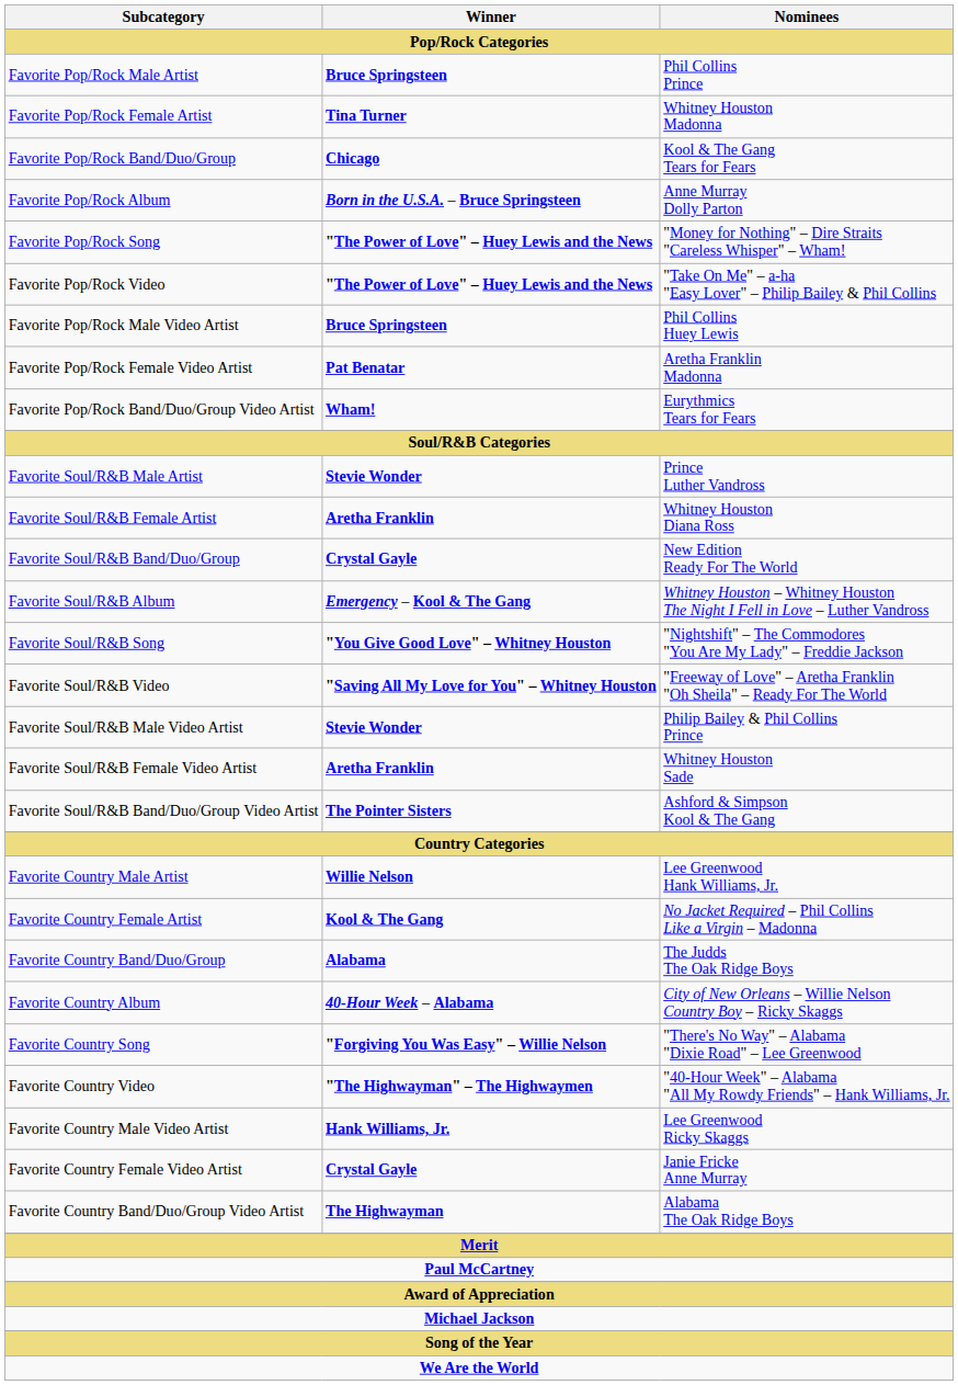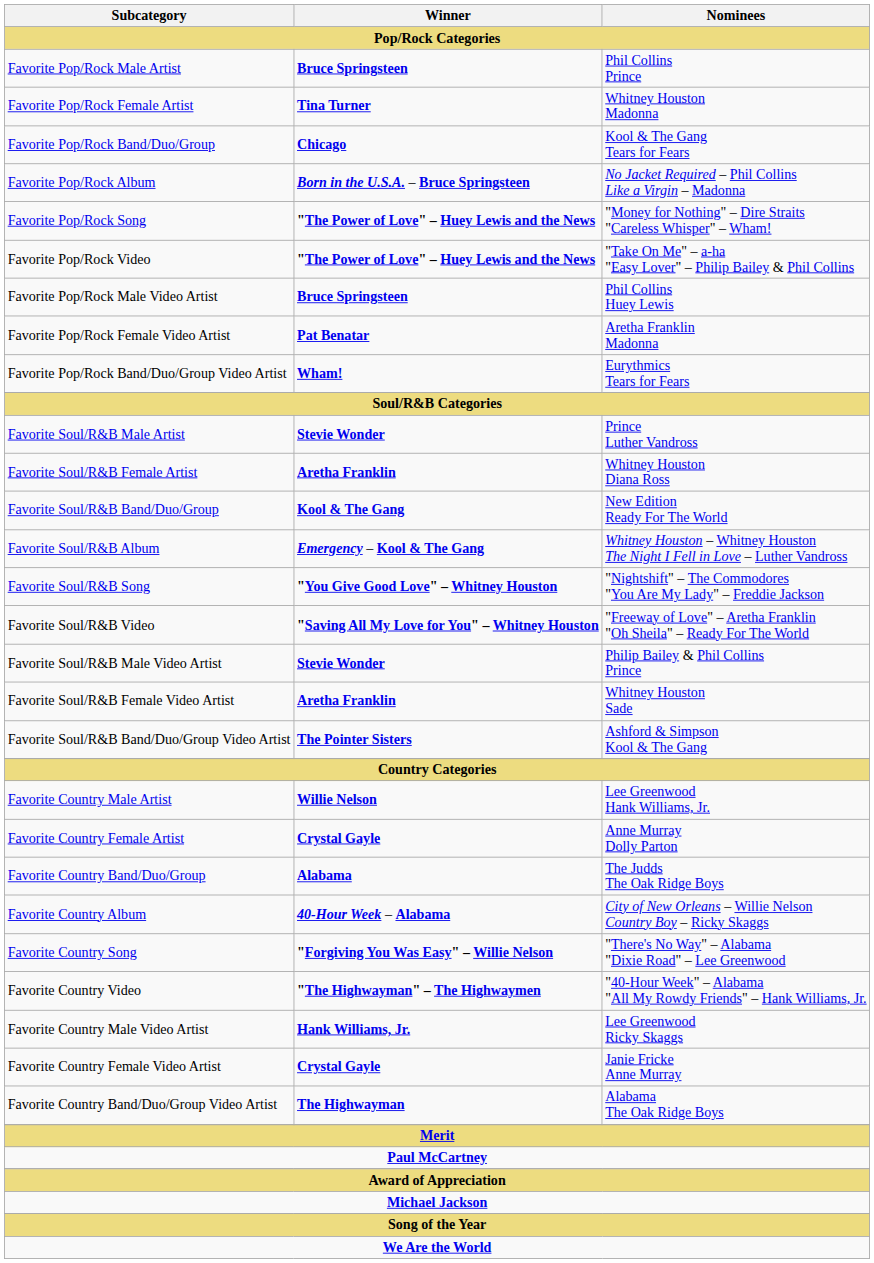 <table class=wikitable>
 <tr>
 <th><strong>Subcategory</strong></th>
 <th><strong>Winner</strong></th>
 <th><strong>Nominees</strong></th>
 </tr>
 <tr bgcolor="#EDDC80">
 <td colspan=8 align=center><strong>Pop/Rock Categories</strong></td>
 </tr>
 <tr>
 <td><a href='#'>Favorite Pop/Rock Male Artist</a></td>
 <td><strong><a href='#'>Bruce Springsteen</a></strong></td>
 <td><a href='#'>Phil Collins</a><br><a href='#'>Prince</a></td>
 </tr>
 <tr>
 <td><a href='#'>Favorite Pop/Rock Female Artist</a></td>
 <td><strong><a href='#'>Tina Turner</a></strong></td>
 <td><a href='#'>Whitney Houston</a><br><a href='#'>Madonna</a></td>
 </tr>
 <tr>
 <td><a href='#'>Favorite Pop/Rock Band/Duo/Group</a></td>
 <td><strong><a href='#'>Chicago</a></strong></td>
 <td><a href='#'>Kool & The Gang</a><br><a href='#'>Tears for Fears</a></td>
 </tr>
 <tr>
 <td><a href='#'>Favorite Pop/Rock Album</a></td>
 <td><strong><em><a href='#'>Born in the U.S.A.</a></em></strong> – <strong><a href='#'>Bruce Springsteen</a></strong></td>
-<td><a href='#'>Anne Murray</a><br><a href='#'>Dolly Parton</a></td>
+<td><em><a href='#'>No Jacket Required</a></em> – <a href='#'>Phil Collins</a><br><em><a href='#'>Like a Virgin</a></em> – <a href='#'>Madonna</a></td>
 </tr>
 <tr>
 <td><a href='#'>Favorite Pop/Rock Song</a></td>
 <td><strong>"<a href='#'>The Power of Love</a>" – <a href='#'>Huey Lewis and the News</a></strong></td>
 <td>"<a href='#'>Money for Nothing</a>" – <a href='#'>Dire Straits</a><br>"<a href='#'>Careless Whisper</a>" – <a href='#'>Wham!</a></td>
 </tr>
 <tr>
 <td>Favorite Pop/Rock Video</td>
 <td><strong>"<a href='#'>The Power of Love</a>" – <a href='#'>Huey Lewis and the News</a></strong></td>
 <td>"<a href='#'>Take On Me</a>" – <a href='#'>a-ha</a><br>"<a href='#'>Easy Lover</a>" – <a href='#'>Philip Bailey</a> & <a href='#'>Phil Collins</a></td>
 </tr>
 <tr>
 <td>Favorite Pop/Rock Male Video Artist</td>
 <td><strong><a href='#'>Bruce Springsteen</a></strong></td>
 <td><a href='#'>Phil Collins</a><br><a href='#'>Huey Lewis</a></td>
 </tr>
 <tr>
 <td>Favorite Pop/Rock Female Video Artist</td>
 <td><strong><a href='#'>Pat Benatar</a></strong></td>
 <td><a href='#'>Aretha Franklin</a><br><a href='#'>Madonna</a></td>
 </tr>
 <tr>
 <td>Favorite Pop/Rock Band/Duo/Group Video Artist</td>
 <td><strong><a href='#'>Wham!</a></strong></td>
 <td><a href='#'>Eurythmics</a><br><a href='#'>Tears for Fears</a></td>
 </tr>
 <tr>
 </tr>
 <tr bgcolor="#EDDC80">
 <td colspan=8 align=center><strong>Soul/R&B Categories</strong></td>
 </tr>
 <tr>
 <td><a href='#'>Favorite Soul/R&B Male Artist</a></td>
 <td><strong><a href='#'>Stevie Wonder</a></strong></td>
 <td><a href='#'>Prince</a><br><a href='#'>Luther Vandross</a></td>
 </tr>
 <tr>
 <td><a href='#'>Favorite Soul/R&B Female Artist</a></td>
 <td><strong><a href='#'>Aretha Franklin</a></strong></td>
 <td><a href='#'>Whitney Houston</a><br><a href='#'>Diana Ross</a></td>
 </tr>
 <tr>
 <td><a href='#'>Favorite Soul/R&B Band/Duo/Group</a></td>
-<td><strong><a href='#'>Crystal Gayle</a></strong></td>
+<td><strong><a href='#'>Kool & The Gang</a></strong></td>
 <td><a href='#'>New Edition</a><br><a href='#'>Ready For The World</a></td>
 </tr>
 <tr>
 <td><a href='#'>Favorite Soul/R&B Album</a></td>
 <td><strong><em><a href='#'>Emergency</a></em></strong> – <strong><a href='#'>Kool & The Gang</a></strong></td>
 <td><em><a href='#'>Whitney Houston</a></em> – <a href='#'>Whitney Houston</a><br><em><a href='#'>The Night I Fell in Love</a></em> – <a href='#'>Luther Vandross</a></td>
 </tr>
 <tr>
 <td><a href='#'>Favorite Soul/R&B Song</a></td>
 <td><strong>"<a href='#'>You Give Good Love</a>" – <a href='#'>Whitney Houston</a></strong></td>
 <td>"<a href='#'>Nightshift</a>" – <a href='#'>The Commodores</a><br>"<a href='#'>You Are My Lady</a>" – <a href='#'>Freddie Jackson</a></td>
 </tr>
 <tr>
 <td>Favorite Soul/R&B Video</td>
 <td><strong>"<a href='#'>Saving All My Love for You</a>" – <a href='#'>Whitney Houston</a></strong></td>
 <td>"<a href='#'>Freeway of Love</a>" – <a href='#'>Aretha Franklin</a><br>"<a href='#'>Oh Sheila</a>" – <a href='#'>Ready For The World</a></td>
 </tr>
 <tr>
 <td>Favorite Soul/R&B Male Video Artist</td>
 <td><strong><a href='#'>Stevie Wonder</a></strong></td>
 <td><a href='#'>Philip Bailey</a> & <a href='#'>Phil Collins</a><br><a href='#'>Prince</a></td>
 </tr>
 <tr>
 <td>Favorite Soul/R&B Female Video Artist</td>
 <td><strong><a href='#'>Aretha Franklin</a></strong></td>
 <td><a href='#'>Whitney Houston</a><br><a href='#'>Sade</a></td>
 </tr>
 <tr>
 <td>Favorite Soul/R&B Band/Duo/Group Video Artist</td>
 <td><strong><a href='#'>The Pointer Sisters</a></strong></td>
 <td><a href='#'>Ashford & Simpson</a><br><a href='#'>Kool & The Gang</a></td>
 </tr>
 <tr>
 </tr>
 <tr bgcolor="#EDDC80">
 <td colspan=8 align=center><strong>Country Categories</strong></td>
 </tr>
 <tr>
 <td><a href='#'>Favorite Country Male Artist</a></td>
 <td><strong><a href='#'>Willie Nelson</a></strong></td>
 <td><a href='#'>Lee Greenwood</a><br><a href='#'>Hank Williams, Jr.</a></td>
 </tr>
 <tr>
 <td><a href='#'>Favorite Country Female Artist</a></td>
-<td><strong><a href='#'>Kool & The Gang</a></strong></td>
-<td><em><a href='#'>No Jacket Required</a></em> – <a href='#'>Phil Collins</a><br><em><a href='#'>Like a Virgin</a></em> – <a href='#'>Madonna</a></td>
+<td><strong><a href='#'>Crystal Gayle</a></strong></td>
+<td><a href='#'>Anne Murray</a><br><a href='#'>Dolly Parton</a></td>
 </tr>
 <tr>
 <td><a href='#'>Favorite Country Band/Duo/Group</a></td>
 <td><strong><a href='#'>Alabama</a></strong></td>
 <td><a href='#'>The Judds</a><br><a href='#'>The Oak Ridge Boys</a></td>
 </tr>
 <tr>
 <td><a href='#'>Favorite Country Album</a></td>
 <td><strong><em><a href='#'>40-Hour Week</a></em></strong> – <strong><a href='#'>Alabama</a></strong></td>
 <td><em><a href='#'>City of New Orleans</a></em> – <a href='#'>Willie Nelson</a> <br> <em><a href='#'>Country Boy</a></em> – <a href='#'>Ricky Skaggs</a></td>
 </tr>
 <tr>
 <td><a href='#'>Favorite Country Song</a></td>
 <td><strong>"<a href='#'>Forgiving You Was Easy</a>" – <a href='#'>Willie Nelson</a></strong></td>
 <td>"<a href='#'>There's No Way</a>" – <a href='#'>Alabama</a><br>"<a href='#'>Dixie Road</a>" – <a href='#'>Lee Greenwood</a></td>
 </tr>
 <tr>
 <td>Favorite Country Video</td>
 <td><strong>"<a href='#'>The Highwayman</a>" – <a href='#'>The Highwaymen</a></strong></td>
 <td>"<a href='#'>40-Hour Week</a>" – <a href='#'>Alabama</a><br>"<a href='#'>All My Rowdy Friends</a>" – <a href='#'>Hank Williams, Jr.</a></td>
 </tr>
 <tr>
 <td>Favorite Country Male Video Artist</td>
 <td><strong><a href='#'>Hank Williams, Jr.</a></strong></td>
 <td><a href='#'>Lee Greenwood</a><br><a href='#'>Ricky Skaggs</a></td>
 </tr>
 <tr>
 <td>Favorite Country Female Video Artist</td>
 <td><strong><a href='#'>Crystal Gayle</a></strong></td>
 <td><a href='#'>Janie Fricke</a><br><a href='#'>Anne Murray</a></td>
 </tr>
 <tr>
 <td>Favorite Country Band/Duo/Group Video Artist</td>
 <td><strong><a href='#'>The Highwayman</a></strong></td>
 <td><a href='#'>Alabama</a><br><a href='#'>The Oak Ridge Boys</a></td>
 </tr>
 <tr>
 </tr>
 <tr bgcolor="#EDDC80">
 <td colspan=8 align=center><strong><a href='#'>Merit</a></strong></td>
 </tr>
 <tr>
 <td colspan=8 align=center><strong><a href='#'>Paul McCartney</a></strong></td>
 </tr>
 <tr>
 </tr>
 <tr bgcolor="#EDDC80">
 <td colspan=8 align=center><strong>Award of Appreciation</strong></td>
 </tr>
 <tr>
 <td colspan=8 align=center><strong><a href='#'>Michael Jackson</a></strong></td>
 </tr>
 <tr>
 </tr>
 <tr bgcolor="#EDDC80">
 <td colspan=8 align=center><strong>Song of the Year</strong></td>
 </tr>
 <tr>
 <td colspan=8 align=center><strong><a href='#'>We Are the World</a></strong></td>
 </tr>
 </table>
